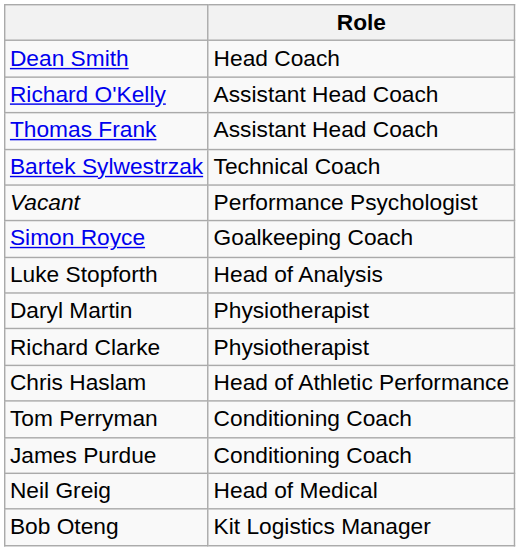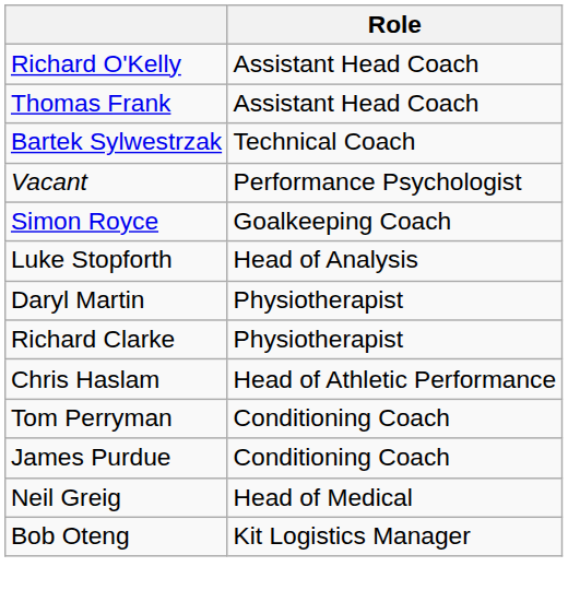 <table class="wikitable">
 <tr>
 <th></th>
 <th>Role</th>
-</tr>
-<tr>
-<td><a href='#'>Dean Smith</a></td>
-<td>Head Coach</td>
 </tr>
 <tr>
 <td><a href='#'>Richard O'Kelly</a></td>
 <td>Assistant Head Coach</td>
 </tr>
 <tr>
 <td><a href='#'>Thomas Frank</a></td>
 <td>Assistant Head Coach</td>
 </tr>
 <tr>
 <td><a href='#'>Bartek Sylwestrzak</a></td>
 <td>Technical Coach</td>
 </tr>
 <tr>
 <td><em>Vacant</em></td>
 <td>Performance Psychologist</td>
 </tr>
 <tr>
 <td><a href='#'>Simon Royce</a></td>
 <td>Goalkeeping Coach</td>
 </tr>
 <tr>
 <td>Luke Stopforth</td>
 <td>Head of Analysis</td>
 </tr>
 <tr>
 <td>Daryl Martin</td>
 <td>Physiotherapist</td>
 </tr>
 <tr>
 <td>Richard Clarke</td>
 <td>Physiotherapist</td>
 </tr>
 <tr>
 <td>Chris Haslam</td>
 <td>Head of Athletic Performance</td>
 </tr>
 <tr>
 <td>Tom Perryman</td>
 <td>Conditioning Coach</td>
 </tr>
 <tr>
 <td>James Purdue</td>
 <td>Conditioning Coach</td>
 </tr>
 <tr>
 <td>Neil Greig</td>
 <td>Head of Medical</td>
 </tr>
 <tr>
 <td>Bob Oteng</td>
 <td>Kit Logistics Manager</td>
 </tr>
 </table>
